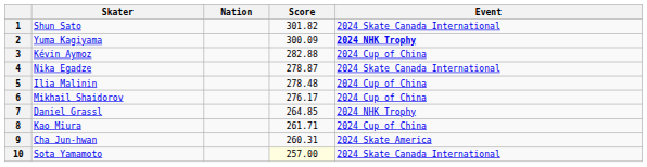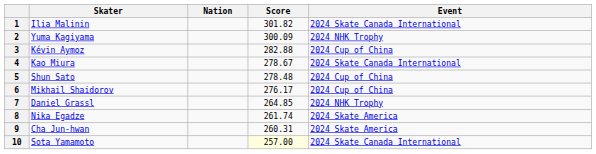 <table class="wikitable sortable" style="text-align:left; width:75%">
 <tr>
 <th scope="col"></th>
 <th scope="col">Skater</th>
 <th scope="col">Nation</th>
 <th scope="col">Score</th>
 <th scope="col">Event</th>
 </tr>
 <tr>
 <th scope="row">1</th>
-<td><a href='#'>Shun Sato</a></td>
+<td><a href='#'>Ilia Malinin</a></td>
 <td></td>
 <td style="text-align:center">301.82</td>
 <td><a href='#'>2024 Skate Canada International</a></td>
 </tr>
 <tr>
 <th scope="row">2</th>
 <td><a href='#'>Yuma Kagiyama</a></td>
 <td></td>
 <td style="text-align:center">300.09</td>
-<td><strong><a href='#'>2024 NHK Trophy</a></strong></td>
+<td><a href='#'>2024 NHK Trophy</a></td>
 </tr>
 <tr>
 <th scope="row">3</th>
 <td><a href='#'>Kévin Aymoz</a></td>
 <td></td>
 <td style="text-align:center">282.88</td>
 <td><a href='#'>2024 Cup of China</a></td>
 </tr>
 <tr>
 <th scope="row">4</th>
-<td><a href='#'>Nika Egadze</a></td>
+<td><a href='#'>Kao Miura</a></td>
 <td></td>
-<td style="text-align:center">278.87</td>
+<td style="text-align:center">278.67</td>
 <td><a href='#'>2024 Skate Canada International</a></td>
 </tr>
 <tr>
 <th scope="row">5</th>
-<td><a href='#'>Ilia Malinin</a></td>
+<td><a href='#'>Shun Sato</a></td>
 <td></td>
 <td style="text-align:center">278.48</td>
 <td><a href='#'>2024 Cup of China</a></td>
 </tr>
 <tr>
 <th scope="row">6</th>
 <td><a href='#'>Mikhail Shaidorov</a></td>
 <td></td>
 <td style="text-align:center">276.17</td>
 <td><a href='#'>2024 Cup of China</a></td>
 </tr>
 <tr>
 <th scope="row">7</th>
 <td><a href='#'>Daniel Grassl</a></td>
 <td></td>
 <td style="text-align:center">264.85</td>
 <td><a href='#'>2024 NHK Trophy</a></td>
 </tr>
 <tr>
 <th scope="row">8</th>
-<td><a href='#'>Kao Miura</a></td>
+<td><a href='#'>Nika Egadze</a></td>
 <td></td>
-<td style="text-align:center">261.71</td>
-<td><a href='#'>2024 Cup of China</a></td>
+<td style="text-align:center">261.74</td>
+<td><a href='#'>2024 Skate America</a></td>
 </tr>
 <tr>
 <th scope="row">9</th>
 <td><a href='#'>Cha Jun-hwan</a></td>
 <td></td>
 <td style="text-align:center">260.31</td>
 <td><a href='#'>2024 Skate America</a></td>
 </tr>
 <tr>
 <th scope="row">10</th>
 <td><a href='#'>Sota Yamamoto</a></td>
 <td></td>
 <td style="background: lightyellow; text-align:center">257.00</td>
 <td><a href='#'>2024 Skate Canada International</a></td>
 </tr>
 </table>
